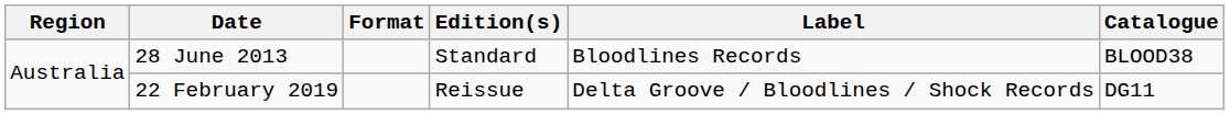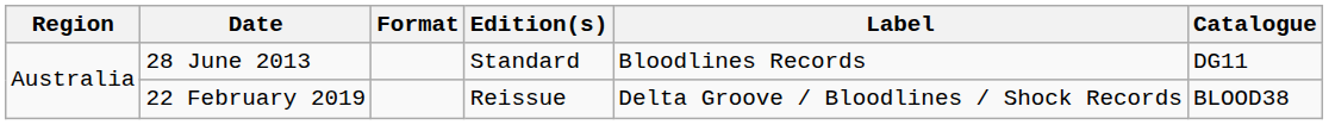 <table class="wikitable plainrowheaders">
 <tr>
 <th scope="col">Region</th>
 <th scope="col">Date</th>
 <th scope="col">Format</th>
 <th scope="col">Edition(s)</th>
 <th scope="col">Label</th>
 <th scope="col">Catalogue</th>
 </tr>
 <tr>
 <td rowspan="2">Australia</td>
 <td>28 June 2013</td>
 <td></td>
 <td>Standard</td>
 <td>Bloodlines Records</td>
-<td>BLOOD38</td>
+<td>DG11</td>
 </tr>
 <tr>
 <td>22 February 2019</td>
 <td></td>
 <td>Reissue</td>
 <td>Delta Groove / Bloodlines / Shock Records</td>
-<td>DG11</td>
+<td>BLOOD38</td>
 </tr>
 </table>
